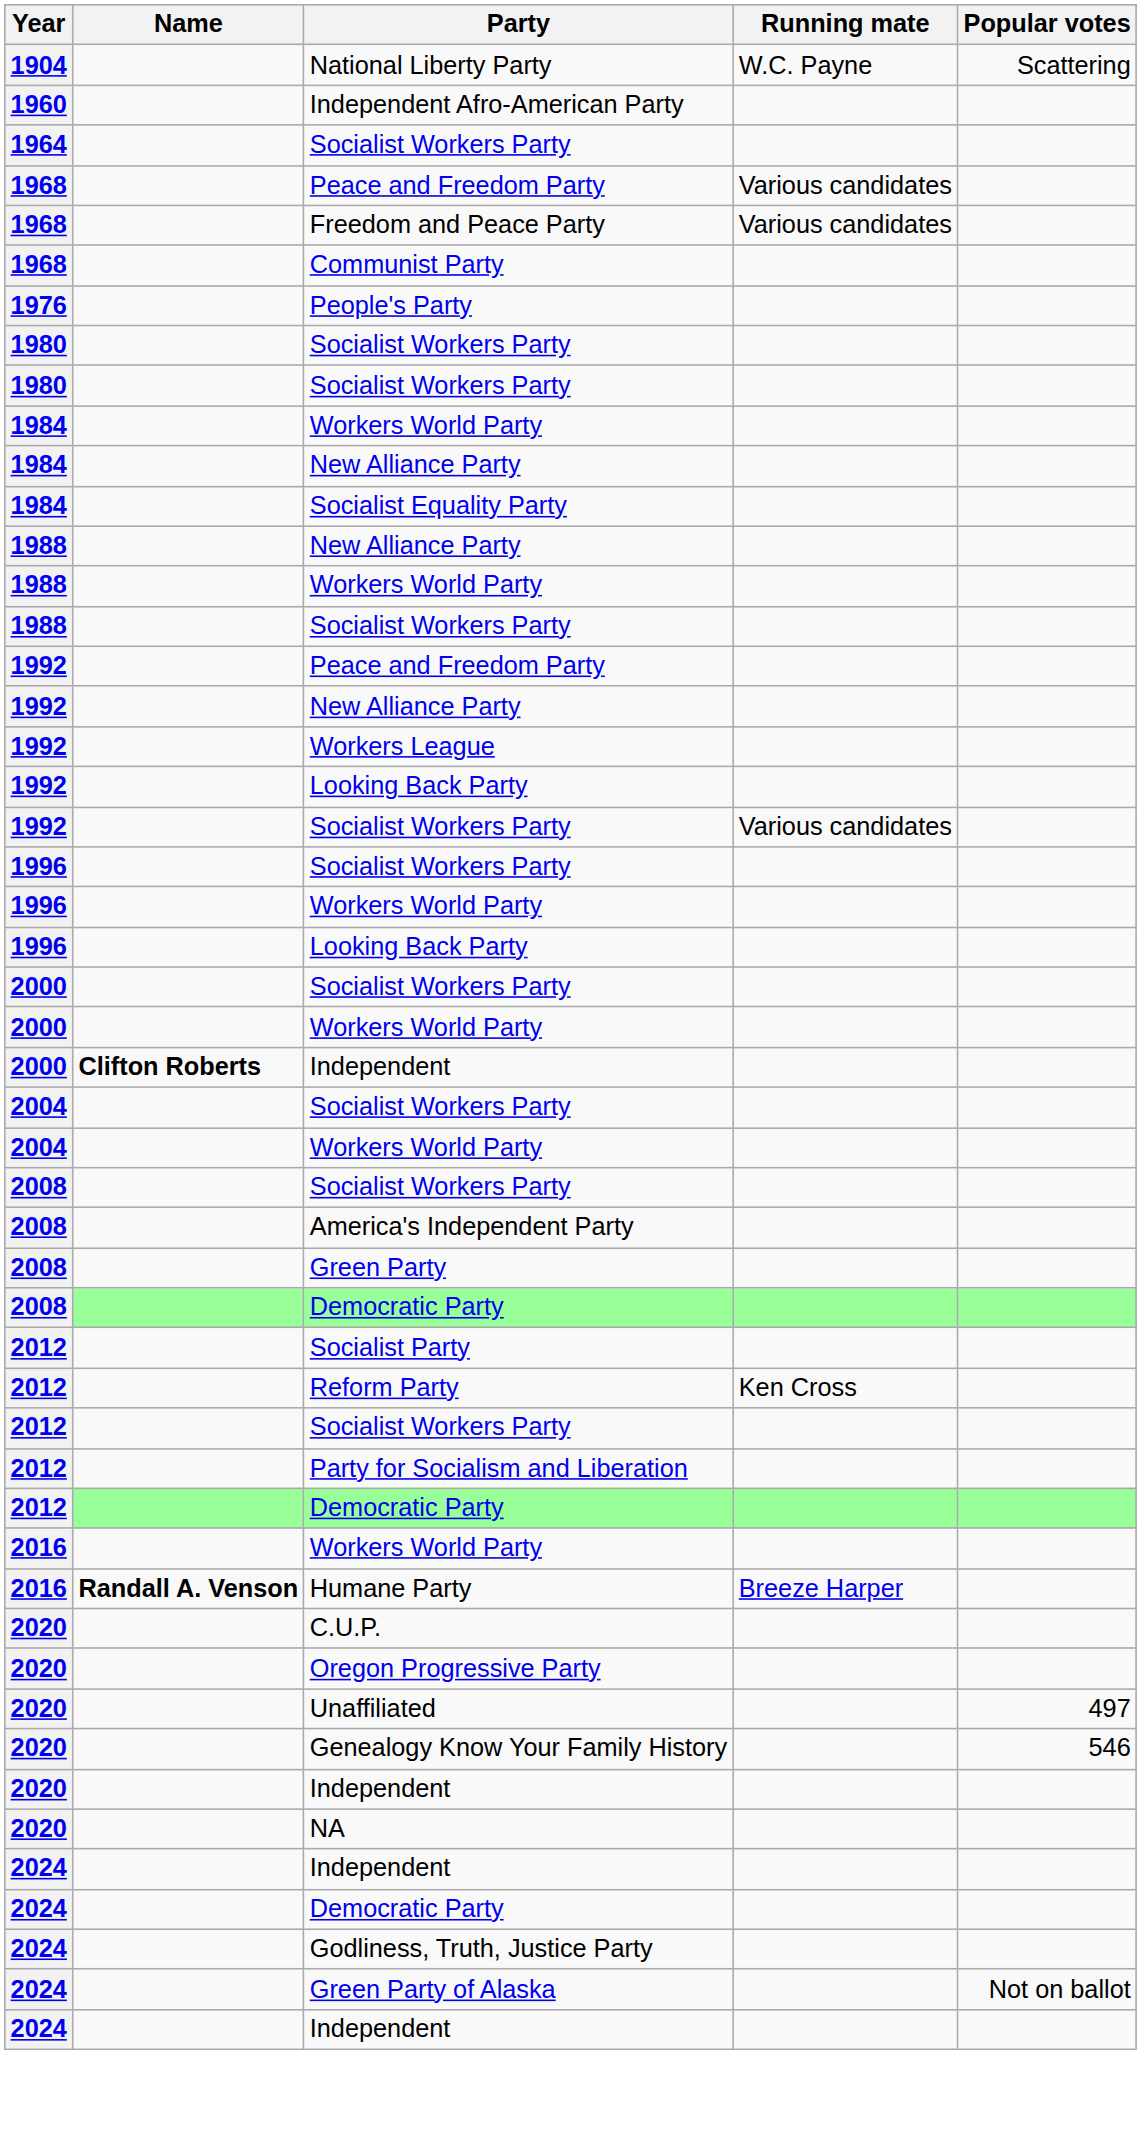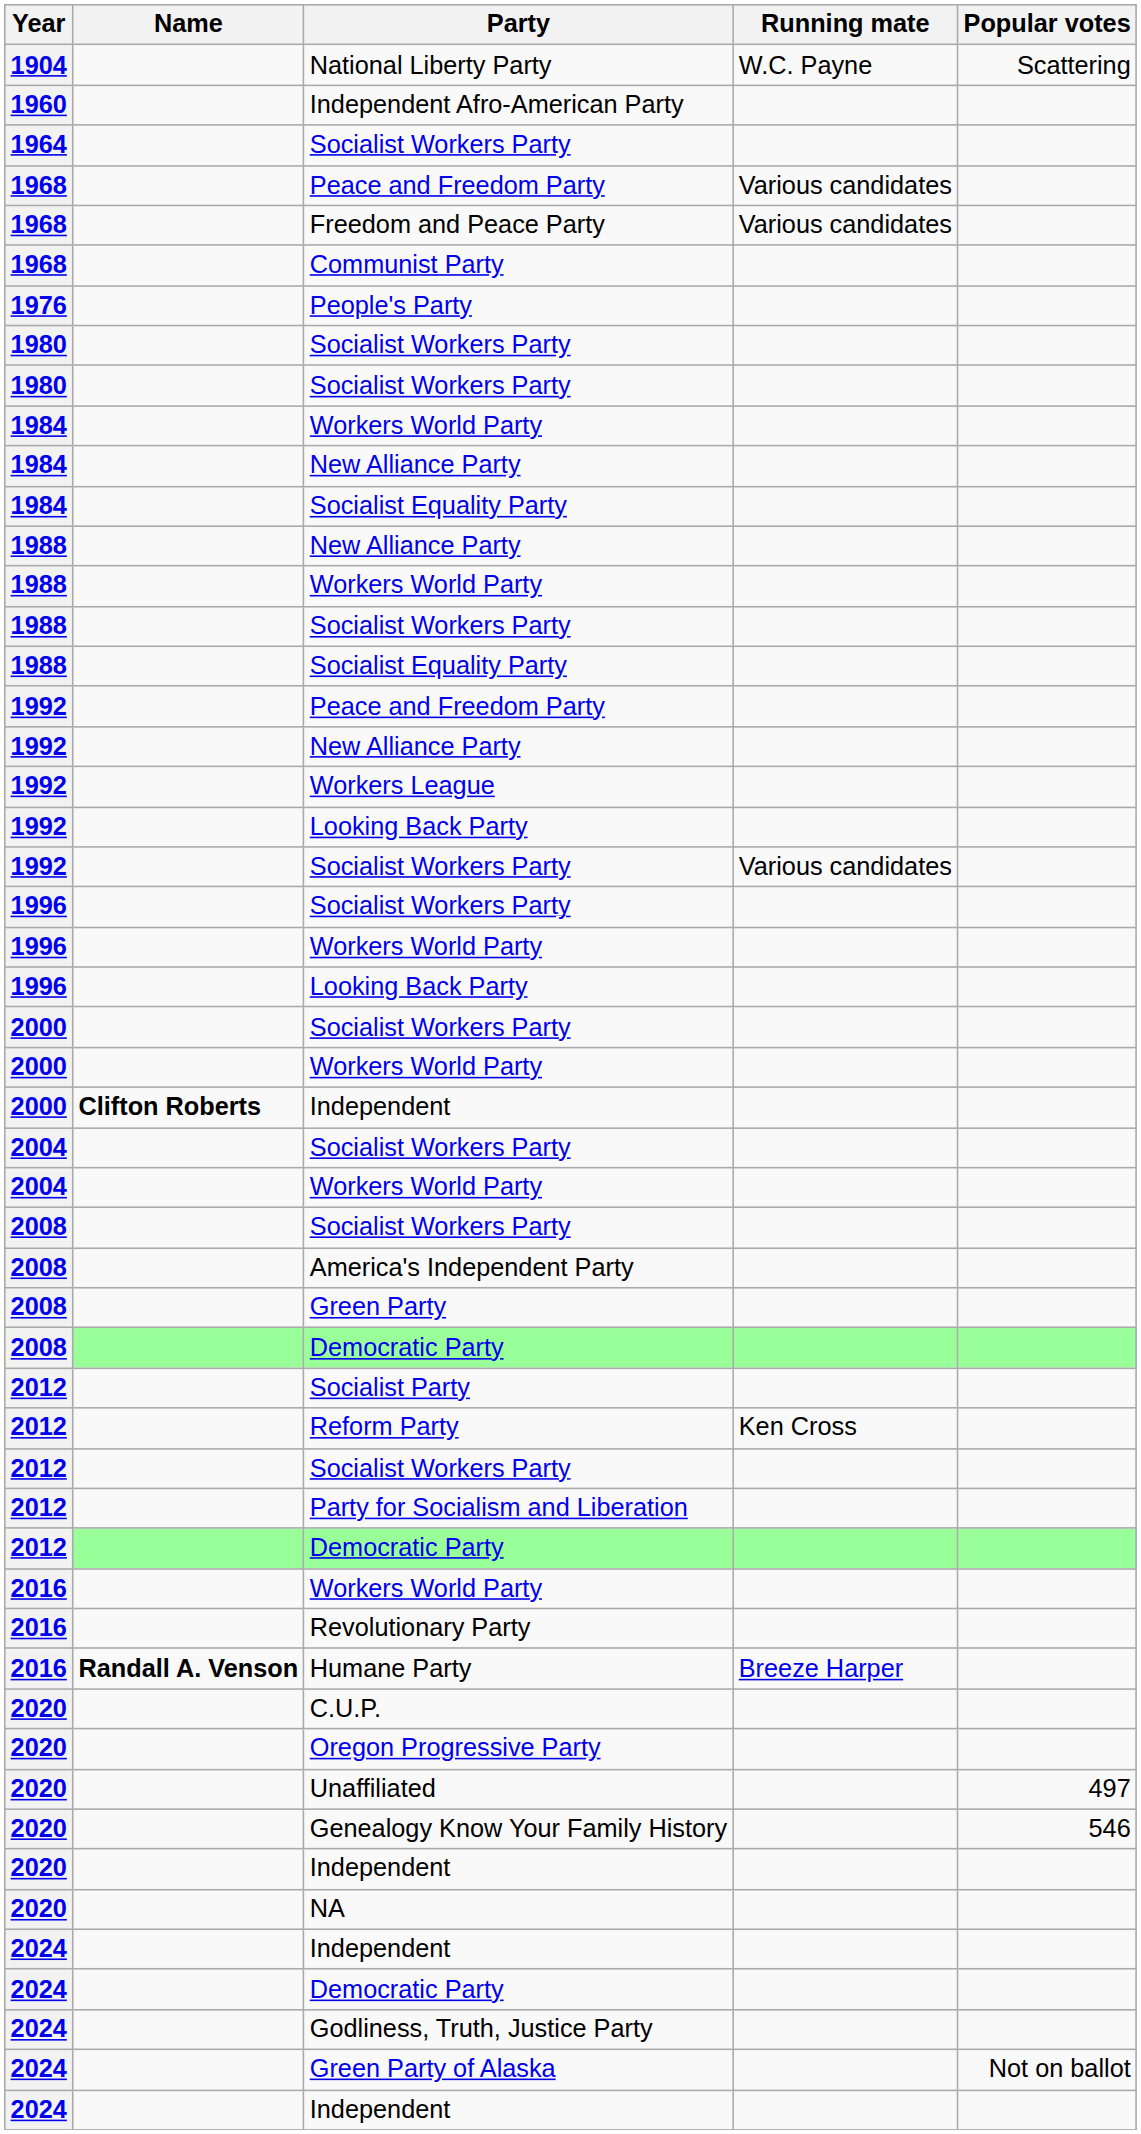 <table class="wikitable sortable">
 <tr>
 <th scope="col">Year</th>
 <th scope="col">Name</th>
 <th scope="col">Party</th>
 <th scope="col">Running mate</th>
 <th scope="col">Popular votes</th>
 </tr>
 <tr>
 <th scope="row"><a href='#'>1904</a></th>
 <td><strong></strong></td>
 <td>National Liberty Party</td>
 <td>W.C. Payne</td>
 <td align=right>Scattering</td>
 </tr>
 <tr>
 <th scope="row"><a href='#'>1960</a></th>
 <td><strong></strong></td>
 <td>Independent Afro-American Party</td>
 <td></td>
 <td align=right></td>
 </tr>
 <tr>
 <th scope="row"><a href='#'>1964</a></th>
 <td><strong></strong></td>
 <td><a href='#'>Socialist Workers Party</a></td>
 <td></td>
 <td align=right></td>
 </tr>
 <tr>
 <th scope="row"><a href='#'>1968</a></th>
 <td><strong></strong></td>
 <td><a href='#'>Peace and Freedom Party</a></td>
 <td>Various candidates</td>
 <td align=right></td>
 </tr>
 <tr>
 <th scope="row"><a href='#'>1968</a></th>
 <td><strong></strong></td>
 <td>Freedom and Peace Party</td>
 <td>Various candidates</td>
 <td align=right></td>
 </tr>
 <tr>
 <th scope="row"><a href='#'>1968</a></th>
 <td><strong></strong></td>
 <td><a href='#'>Communist Party</a></td>
 <td></td>
 <td align=right></td>
 </tr>
 <tr>
 <th scope="row"><a href='#'>1976</a></th>
 <td><strong></strong></td>
 <td><a href='#'>People's Party</a></td>
 <td></td>
 <td align=right></td>
 </tr>
 <tr>
 <th scope="row"><a href='#'>1980</a></th>
 <td><strong></strong></td>
 <td><a href='#'>Socialist Workers Party</a></td>
 <td></td>
 <td align=right></td>
 </tr>
 <tr>
 <th scope="row"><a href='#'>1980</a></th>
 <td><strong></strong></td>
 <td><a href='#'>Socialist Workers Party</a></td>
 <td></td>
 <td align=right></td>
 </tr>
 <tr>
 <th scope="row"><a href='#'>1984</a></th>
 <td><strong></strong></td>
 <td><a href='#'>Workers World Party</a></td>
 <td></td>
 <td align=right></td>
 </tr>
 <tr>
 <th scope="row"><a href='#'>1984</a></th>
 <td><strong></strong></td>
 <td><a href='#'>New Alliance Party</a></td>
 <td></td>
 <td align=right></td>
 </tr>
 <tr>
 <th scope="row"><a href='#'>1984</a></th>
 <td><strong></strong></td>
 <td><a href='#'>Socialist Equality Party</a></td>
 <td></td>
 <td align=right></td>
 </tr>
 <tr>
 <th scope="row"><a href='#'>1988</a></th>
 <td><strong></strong></td>
 <td><a href='#'>New Alliance Party</a></td>
 <td></td>
 <td align=right></td>
 </tr>
 <tr>
 <th scope="row"><a href='#'>1988</a></th>
 <td><strong></strong></td>
 <td><a href='#'>Workers World Party</a></td>
 <td></td>
 <td align=right></td>
 </tr>
 <tr>
 <th scope="row"><a href='#'>1988</a></th>
 <td><strong></strong></td>
 <td><a href='#'>Socialist Workers Party</a></td>
+<td></td>
+<td align=right></td>
+</tr>
+<tr>
+<th scope="row"><a href='#'>1988</a></th>
+<td><strong></strong></td>
+<td><a href='#'>Socialist Equality Party</a></td>
 <td></td>
 <td align=right></td>
 </tr>
 <tr>
 <th scope="row"><a href='#'>1992</a></th>
 <td><strong></strong></td>
 <td><a href='#'>Peace and Freedom Party</a></td>
 <td></td>
 <td align=right></td>
 </tr>
 <tr>
 <th scope="row"><a href='#'>1992</a></th>
 <td><strong></strong></td>
 <td><a href='#'>New Alliance Party</a></td>
 <td></td>
 <td align=right></td>
 </tr>
 <tr>
 <th scope="row"><a href='#'>1992</a></th>
 <td><strong></strong></td>
 <td><a href='#'>Workers League</a></td>
 <td></td>
 <td align=right></td>
 </tr>
 <tr>
 <th scope="row"><a href='#'>1992</a></th>
 <td><strong></strong></td>
 <td><a href='#'>Looking Back Party</a></td>
 <td></td>
 <td align=right></td>
 </tr>
 <tr>
 <th scope="row"><a href='#'>1992</a></th>
 <td><strong></strong></td>
 <td><a href='#'>Socialist Workers Party</a></td>
 <td>Various candidates</td>
 <td align=right></td>
 </tr>
 <tr>
 <th scope="row"><a href='#'>1996</a></th>
 <td><strong></strong></td>
 <td><a href='#'>Socialist Workers Party</a></td>
 <td></td>
 <td align=right></td>
 </tr>
 <tr>
 <th scope="row"><a href='#'>1996</a></th>
 <td><strong></strong></td>
 <td><a href='#'>Workers World Party</a></td>
 <td></td>
 <td align=right></td>
 </tr>
 <tr>
 <th scope="row"><a href='#'>1996</a></th>
 <td><strong></strong></td>
 <td><a href='#'>Looking Back Party</a></td>
 <td></td>
 <td align=right></td>
 </tr>
 <tr>
 <th scope="row"><a href='#'>2000</a></th>
 <td><strong></strong></td>
 <td><a href='#'>Socialist Workers Party</a></td>
 <td></td>
 <td align=right></td>
 </tr>
 <tr>
 <th scope="row"><a href='#'>2000</a></th>
 <td><strong></strong></td>
 <td><a href='#'>Workers World Party</a></td>
 <td></td>
 <td align=right></td>
 </tr>
 <tr>
 <th scope="row"><a href='#'>2000</a></th>
 <td><strong>Clifton Roberts</strong></td>
 <td>Independent</td>
 <td></td>
 <td align=right></td>
 </tr>
 <tr>
 <th scope="row"><a href='#'>2004</a></th>
 <td><strong></strong></td>
 <td><a href='#'>Socialist Workers Party</a></td>
 <td></td>
 <td align=right></td>
 </tr>
 <tr>
 <th scope="row"><a href='#'>2004</a></th>
 <td><strong></strong></td>
 <td><a href='#'>Workers World Party</a></td>
 <td></td>
 <td align=right></td>
 </tr>
 <tr>
 <th scope="row"><a href='#'>2008</a></th>
 <td><strong></strong></td>
 <td><a href='#'>Socialist Workers Party</a></td>
 <td></td>
 <td align=right></td>
 </tr>
 <tr>
 <th scope="row"><a href='#'>2008</a></th>
 <td><strong></strong></td>
 <td>America's Independent Party</td>
 <td></td>
 <td align=right></td>
 </tr>
 <tr>
 <th scope="row"><a href='#'>2008</a></th>
 <td><strong></strong></td>
 <td><a href='#'>Green Party</a></td>
 <td></td>
 <td align=right></td>
 </tr>
 <tr style="background:#99FF99">
 <th scope="row"><a href='#'>2008</a></th>
 <td><strong></strong></td>
 <td><a href='#'>Democratic Party</a></td>
 <td></td>
 <td align=right></td>
 </tr>
 <tr>
 <th scope="row"><a href='#'>2012</a></th>
 <td><strong></strong></td>
 <td><a href='#'>Socialist Party</a></td>
 <td></td>
 <td align=right></td>
 </tr>
 <tr>
 <th scope="row"><a href='#'>2012</a></th>
 <td><strong></strong></td>
 <td><a href='#'>Reform Party</a></td>
 <td>Ken Cross</td>
 <td align=right></td>
 </tr>
 <tr>
 <th scope="row"><a href='#'>2012</a></th>
 <td><strong></strong></td>
 <td><a href='#'>Socialist Workers Party</a></td>
 <td></td>
 <td align=right></td>
 </tr>
 <tr>
 <th scope="row"><a href='#'>2012</a></th>
 <td><strong></strong></td>
 <td><a href='#'>Party for Socialism and Liberation</a></td>
 <td></td>
 <td align=right></td>
 </tr>
 <tr style="background:#99FF99">
 <th scope="row"><a href='#'>2012</a></th>
 <td><strong></strong></td>
 <td><a href='#'>Democratic Party</a></td>
 <td></td>
 <td align=right></td>
 </tr>
 <tr>
 <th scope="row"><a href='#'>2016</a></th>
 <td><strong></strong></td>
 <td><a href='#'>Workers World Party</a></td>
 <td></td>
 <td align=right></td>
 </tr>
 <tr>
 <th scope="row"><a href='#'>2016</a></th>
+<td><strong></strong></td>
+<td>Revolutionary Party</td>
+<td></td>
+<td align=right></td>
+</tr>
+<tr>
+<th scope="row"><a href='#'>2016</a></th>
 <td><strong>Randall A. Venson</strong></td>
 <td>Humane Party</td>
 <td><a href='#'>Breeze Harper</a></td>
 <td align=right></td>
 </tr>
 <tr>
 <th scope="row"><a href='#'>2020</a></th>
 <td><strong></strong></td>
 <td>C.U.P.</td>
 <td></td>
 <td align=right></td>
 </tr>
 <tr>
 <th scope="row"><a href='#'>2020</a></th>
 <td><strong></strong></td>
 <td><a href='#'>Oregon Progressive Party</a></td>
 <td></td>
 <td align=right></td>
 </tr>
 <tr>
 <th scope="row"><a href='#'>2020</a></th>
 <td><strong></strong></td>
 <td>Unaffiliated</td>
 <td></td>
 <td align=right>497</td>
 </tr>
 <tr>
 <th scope="row"><a href='#'>2020</a></th>
 <td><strong></strong></td>
 <td>Genealogy Know Your Family History</td>
 <td></td>
 <td align=right>546</td>
 </tr>
 <tr>
 <th scope="row"><a href='#'>2020</a></th>
 <td><strong></strong></td>
 <td>Independent</td>
 <td></td>
 <td align=right></td>
 </tr>
 <tr>
 <th scope="row"><a href='#'>2020</a></th>
 <td><strong></strong></td>
 <td>NA</td>
 <td></td>
 <td align=right></td>
 </tr>
 <tr>
 <th scope="row"><a href='#'>2024</a></th>
 <td><strong></strong></td>
 <td>Independent</td>
 <td></td>
 <td align=right></td>
 </tr>
 <tr>
 <th scope="row"><a href='#'>2024</a></th>
 <td><strong></strong></td>
 <td><a href='#'>Democratic Party</a></td>
 <td></td>
 <td align=right></td>
 </tr>
 <tr>
 <th scope="row"><a href='#'>2024</a></th>
 <td><strong></strong></td>
 <td>Godliness, Truth, Justice Party</td>
 <td></td>
 <td align=right></td>
 </tr>
 <tr>
 <th scope="row"><a href='#'>2024</a></th>
 <td><strong></strong></td>
 <td><a href='#'>Green Party of Alaska</a></td>
 <td></td>
 <td align=right>Not on ballot</td>
 </tr>
 <tr>
 <th scope="row"><a href='#'>2024</a></th>
 <td><strong></strong></td>
 <td>Independent</td>
 <td></td>
 <td align=right></td>
 </tr>
 </table>
